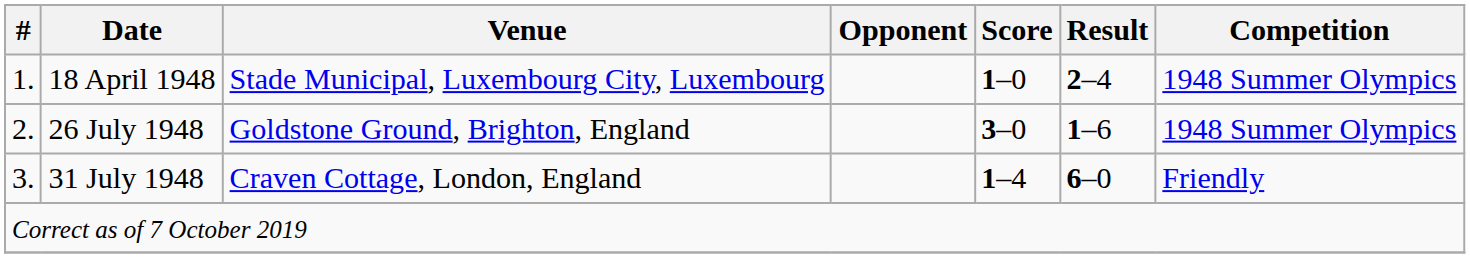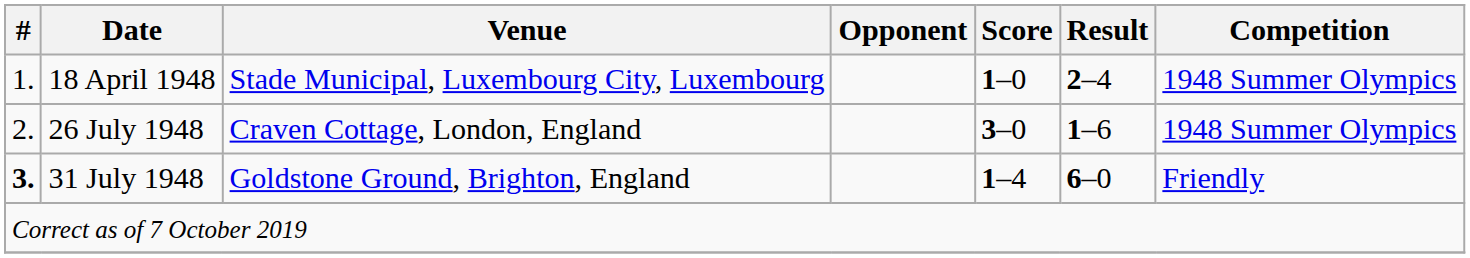 <table class="wikitable" style="font-size:95%;">
 <tr>
 <th>#</th>
 <th>Date</th>
 <th>Venue</th>
 <th>Opponent</th>
 <th>Score</th>
 <th>Result</th>
 <th>Competition</th>
 </tr>
 <tr>
 <td>1.</td>
 <td>18 April 1948</td>
 <td><a href='#'>Stade Municipal</a>, <a href='#'>Luxembourg City</a>, <a href='#'>Luxembourg</a></td>
 <td></td>
 <td><strong>1</strong>–0</td>
 <td><strong>2</strong>–4</td>
 <td><a href='#'>1948 Summer Olympics</a></td>
 </tr>
 <tr>
 <td>2.</td>
 <td>26 July 1948</td>
-<td><a href='#'>Goldstone Ground</a>, <a href='#'>Brighton</a>, England</td>
+<td><a href='#'>Craven Cottage</a>, London, England</td>
 <td></td>
 <td><strong>3</strong>–0</td>
 <td><strong>1</strong>–6</td>
 <td><a href='#'>1948 Summer Olympics</a></td>
 </tr>
 <tr>
-<td>3.</td>
+<td><strong>3.</strong></td>
 <td>31 July 1948</td>
-<td><a href='#'>Craven Cottage</a>, London, England</td>
+<td><a href='#'>Goldstone Ground</a>, <a href='#'>Brighton</a>, England</td>
 <td></td>
 <td><strong>1</strong>–4</td>
 <td><strong>6</strong>–0</td>
 <td><a href='#'>Friendly</a></td>
 </tr>
 <tr>
 <td colspan="12"><small><em>Correct as of 7 October 2019</em></small></td>
 </tr>
 <tr>
 </tr>
 </table>
